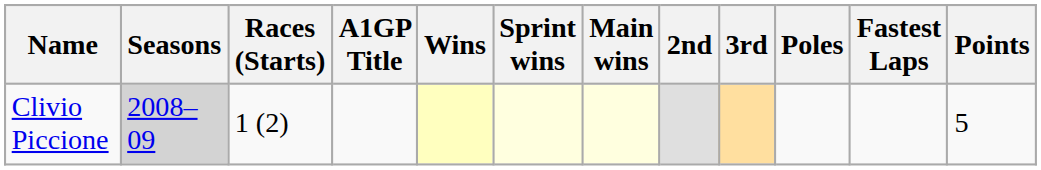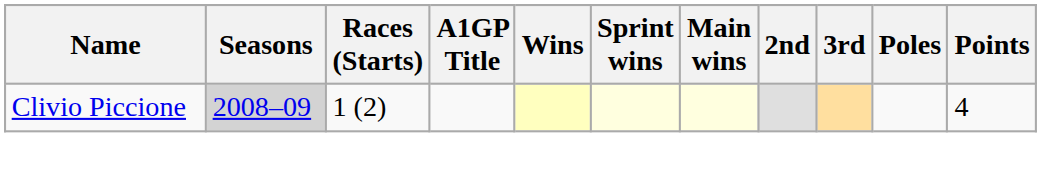 <table class="wikitable sortable" style="font-size: 85%" width="80%">
 <tr>
 <th>Name</th>
 <th>Seasons</th>
 <th width="5%">Races<br>(Starts)</th>
 <th width="5%">A1GP Title</th>
 <th width="5%">Wins</th>
 <th width="5%">Sprint<br>wins</th>
 <th width="5%">Main<br>wins</th>
 <th width="5%">2nd</th>
 <th width="5%">3rd</th>
 <th width="5%">Poles</th>
-<th width="5%">Fastest<br>Laps</th>
 <th width="5%">Points</th>
 </tr>
 <tr>
 <td><a href='#'>Clivio Piccione</a></td>
 <td style="background: lightgrey;"><a href='#'>2008–09</a></td>
 <td>1 (2)</td>
 <td></td>
 <td style="background:#FFFFBF;"></td>
 <td style="background:#FFFFDF;"></td>
 <td style="background:#FFFFDF;"></td>
 <td style="background:#DFDFDF;"></td>
 <td style="background:#FFDF9F;"></td>
 <td></td>
-<td></td>
-<td>5</td>
+<td>4</td>
 </tr>
 </table>
